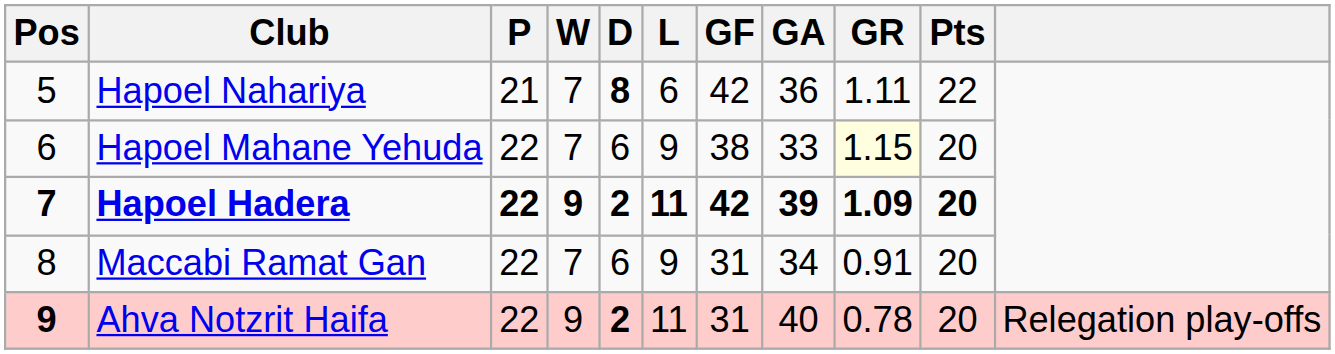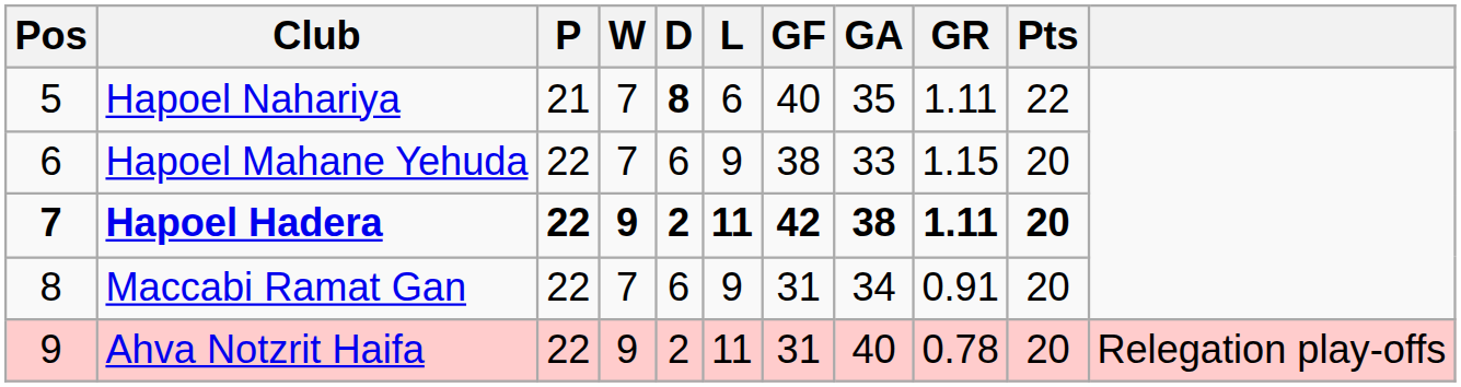 <table class="wikitable" style="text-align:center">
 <tr>
 <th>Pos</th>
 <th>Club</th>
 <th>P</th>
 <th>W</th>
 <th>D</th>
 <th>L</th>
 <th>GF</th>
 <th>GA</th>
 <th>GR</th>
 <th>Pts</th>
 <th></th>
 </tr>
 <tr>
 <td>5</td>
 <td align=left><a href='#'>Hapoel Nahariya</a></td>
 <td>21</td>
 <td>7</td>
 <td><strong>8</strong></td>
 <td>6</td>
-<td>42</td>
-<td>36</td>
+<td>40</td>
+<td>35</td>
 <td>1.11</td>
 <td>22</td>
 <td rowspan=4></td>
 </tr>
 <tr>
 <td>6</td>
 <td align=left><a href='#'>Hapoel Mahane Yehuda</a></td>
 <td>22</td>
 <td>7</td>
 <td>6</td>
 <td>9</td>
 <td>38</td>
 <td>33</td>
-<td style="background: lightyellow;">1.15</td>
+<td>1.15</td>
 <td>20</td>
 </tr>
 <tr>
 <td><strong>7</strong></td>
 <td align=left><strong><a href='#'>Hapoel Hadera</a></strong></td>
 <td><strong>22</strong></td>
 <td><strong>9</strong></td>
 <td><strong>2</strong></td>
 <td><strong>11</strong></td>
 <td><strong>42</strong></td>
-<td><strong>39</strong></td>
-<td><strong>1.09</strong></td>
+<td><strong>38</strong></td>
+<td><strong>1.11</strong></td>
 <td><strong>20</strong></td>
 </tr>
 <tr>
 <td>8</td>
 <td align=left><a href='#'>Maccabi Ramat Gan</a></td>
 <td>22</td>
 <td>7</td>
 <td>6</td>
 <td>9</td>
 <td>31</td>
 <td>34</td>
 <td>0.91</td>
 <td>20</td>
 </tr>
 <tr bgcolor=#ffcccc>
-<td><strong>9</strong></td>
+<td>9</td>
 <td align=left><a href='#'>Ahva Notzrit Haifa</a></td>
 <td>22</td>
 <td>9</td>
-<td><strong>2</strong></td>
+<td>2</td>
 <td>11</td>
 <td>31</td>
 <td>40</td>
 <td>0.78</td>
 <td>20</td>
 <td align=center>Relegation play-offs</td>
 </tr>
 </table>
